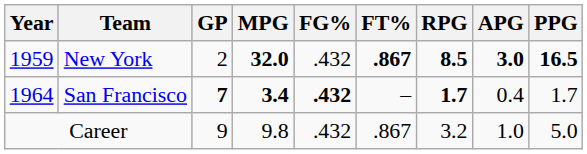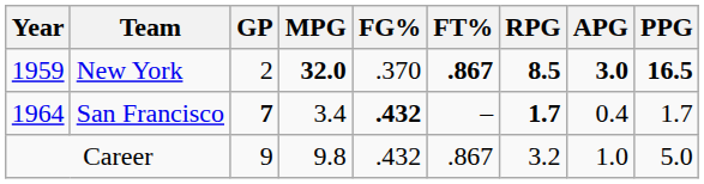 <table class="wikitable sortable" style="font-size:95%; text-align:right;">
 <tr>
 <th>Year</th>
 <th>Team</th>
 <th>GP</th>
 <th>MPG</th>
 <th>FG%</th>
 <th>FT%</th>
 <th>RPG</th>
 <th>APG</th>
 <th>PPG</th>
 </tr>
 <tr>
 <td style="text-align:left;"><a href='#'>1959</a></td>
 <td style="text-align:left;"><a href='#'>New York</a></td>
 <td>2</td>
 <td><strong>32.0</strong></td>
-<td>.432</td>
+<td>.370</td>
 <td><strong>.867</strong></td>
 <td><strong>8.5</strong></td>
 <td><strong>3.0</strong></td>
 <td><strong>16.5</strong></td>
 </tr>
 <tr>
 <td style="text-align:left;"><a href='#'>1964</a></td>
 <td style="text-align:left;"><a href='#'>San Francisco</a></td>
 <td><strong>7</strong></td>
-<td><strong>3.4</strong></td>
+<td>3.4</td>
 <td><strong>.432</strong></td>
 <td>–</td>
 <td><strong>1.7</strong></td>
 <td>0.4</td>
 <td>1.7</td>
 </tr>
 <tr class="sortbottom">
 <td style="text-align:center;" colspan="2">Career</td>
 <td>9</td>
 <td>9.8</td>
 <td>.432</td>
 <td>.867</td>
 <td>3.2</td>
 <td>1.0</td>
 <td>5.0</td>
 </tr>
 </table>
